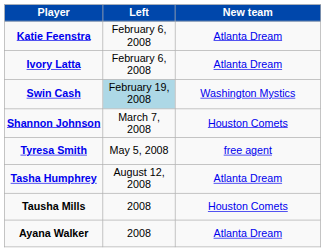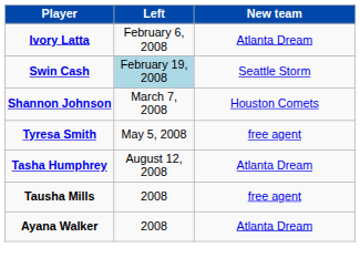 <table class="wikitable" style="text-align: center">
 <tr align="center"  bgcolor="#dddddd">
 <td style="background:#0047AB;color:white; width:140px"><strong>Player</strong></td>
 <td style="background:#0047AB;color:white; width:100px"><strong>Left</strong></td>
 <td style="background:#0047AB;color:white; width:210px"><strong>New team</strong></td>
-</tr>
-<tr style="height:40px">
-<td><strong><a href='#'>Katie Feenstra</a></strong></td>
-<td>February 6, 2008</td>
-<td><a href='#'>Atlanta Dream</a></td>
 </tr>
 <tr style="height:40px">
 <td><strong><a href='#'>Ivory Latta</a></strong></td>
 <td>February 6, 2008</td>
 <td><a href='#'>Atlanta Dream</a></td>
 </tr>
 <tr style="height:40px">
 <td><strong><a href='#'>Swin Cash</a></strong></td>
 <td style="background: lightblue;">February 19, 2008</td>
-<td><a href='#'>Washington Mystics</a></td>
+<td><a href='#'>Seattle Storm</a></td>
 </tr>
 <tr style="height:40px">
 <td><strong><a href='#'>Shannon Johnson</a></strong></td>
 <td>March 7, 2008</td>
 <td><a href='#'>Houston Comets</a></td>
 </tr>
 <tr style="height:40px">
 <td><strong><a href='#'>Tyresa Smith</a></strong></td>
 <td>May 5, 2008</td>
 <td><a href='#'>free agent</a></td>
 </tr>
 <tr style="height:40px">
 <td><strong><a href='#'>Tasha Humphrey</a></strong></td>
 <td>August 12, 2008</td>
 <td><a href='#'>Atlanta Dream</a></td>
 </tr>
 <tr style="height:40px">
 <td><strong>Tausha Mills</strong></td>
 <td>2008</td>
-<td><a href='#'>Houston Comets</a></td>
+<td><a href='#'>free agent</a></td>
 </tr>
 <tr style="height:40px">
 <td><strong>Ayana Walker</strong></td>
 <td>2008</td>
 <td><a href='#'>Atlanta Dream</a></td>
 </tr>
 </table>
